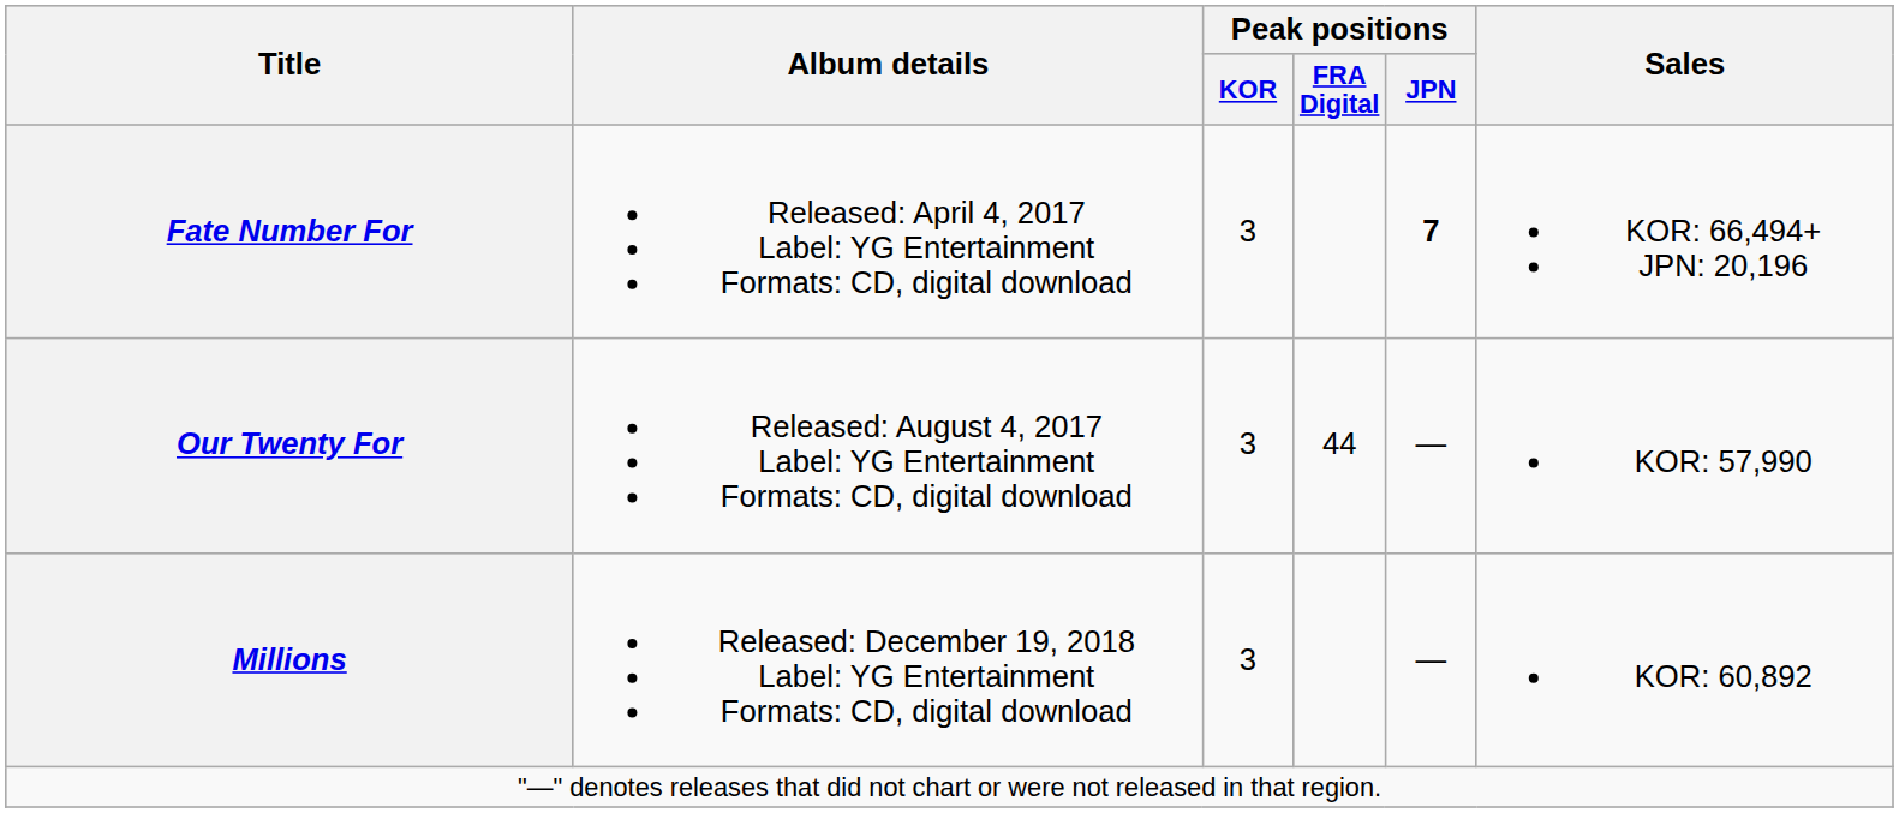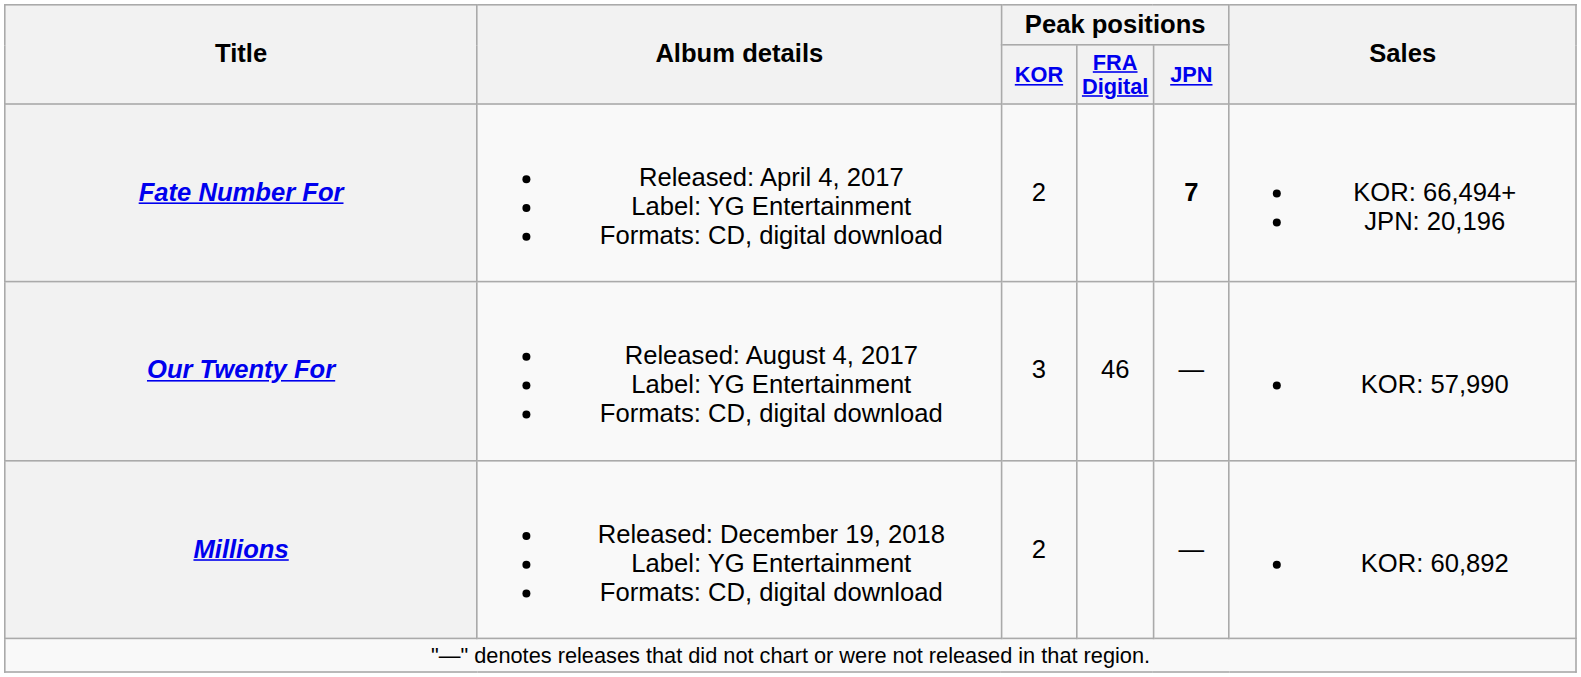 <table class="wikitable plainrowheaders" style="text-align:center;">
 <tr>
 <th scope="col" rowspan="2" style="width:18em;">Title</th>
 <th rowspan="2" style="width:20em;">Album details</th>
 <th scope="col" colspan="3">Peak positions</th>
 <th scope="col" rowspan="2" style="width:13.1em;">Sales</th>
 </tr>
 <tr>
 <th scope="col" style="width:3em;font-size:85%;"><a href='#'>KOR</a><br></th>
 <th scope="col" style="width:3em;font-size:85%;"><a href='#'>FRA<br>Digital</a><br></th>
 <th scope="col" style="width:3em;font-size:85%;"><a href='#'>JPN</a><br></th>
 </tr>
 <tr>
 <th scope="row"><em><a href='#'>Fate Number For</a></em></th>
 <td><br><ul><li>Released: April 4, 2017</li><li>Label: YG Entertainment</li><li>Formats: CD, digital download</li></ul></td>
-<td>3</td>
+<td>2</td>
 <td></td>
 <td><strong>7</strong></td>
 <td><br><ul><li>KOR: 66,494+</li><li>JPN: 20,196</li></ul></td>
 </tr>
 <tr>
 <th scope="row"><em><a href='#'>Our Twenty For</a></em></th>
 <td><br><ul><li>Released: August 4, 2017</li><li>Label: YG Entertainment</li><li>Formats: CD, digital download</li></ul></td>
 <td>3</td>
-<td>44</td>
+<td>46</td>
 <td>—</td>
 <td><br><ul><li>KOR: 57,990</li></ul></td>
 </tr>
 <tr>
 <th scope="row"><em><a href='#'>Millions</a></em></th>
 <td><br><ul><li>Released: December 19, 2018</li><li>Label: YG Entertainment</li><li>Formats: CD, digital download</li></ul></td>
-<td>3</td>
+<td>2</td>
 <td></td>
 <td>—</td>
 <td><br><ul><li>KOR: 60,892</li></ul></td>
 </tr>
 <tr>
 <td colspan="6" style="text-align:center; font-size:85%;">"—" denotes releases that did not chart or were not released in that region.</td>
 </tr>
 </table>
